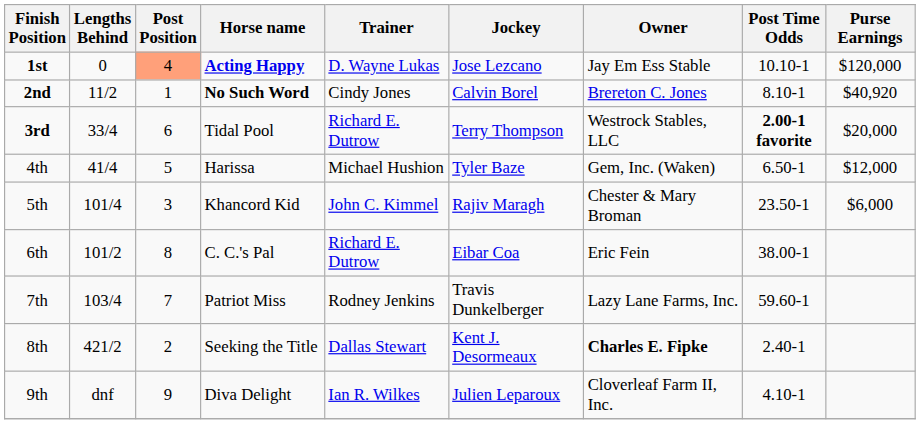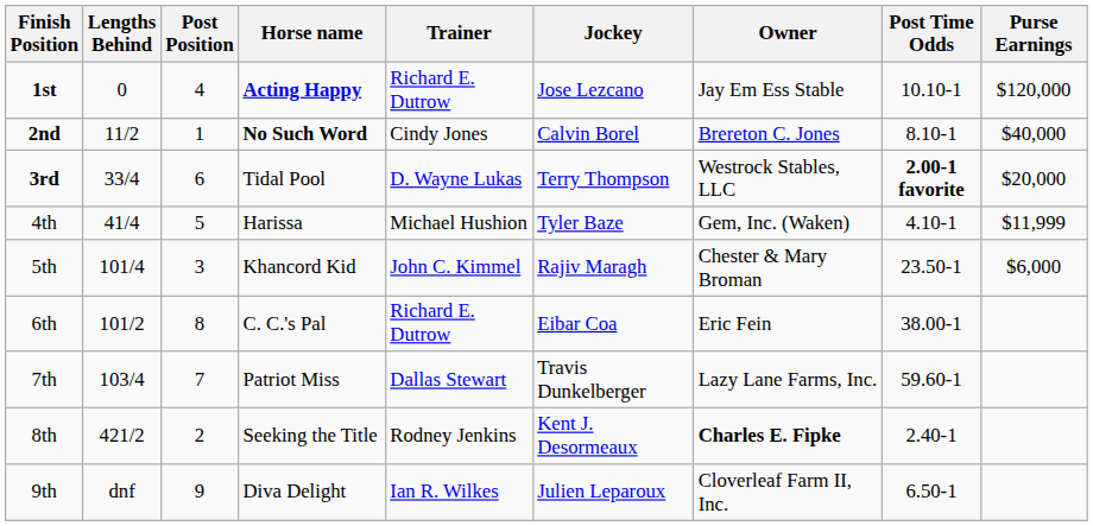 <table class="wikitable sortable" | border="2" cellpadding="1" style="border-collapse: collapse; font-size:90%">
 <tr>
 <th width="45px">Finish <br> Position</th>
 <th width="45px">Lengths <br> Behind</th>
 <th width="40px">Post <br> Position</th>
 <th width="100px">Horse name</th>
 <th width="100px">Trainer</th>
 <th width="110px">Jockey</th>
 <th width="130px">Owner</th>
 <th width="65px">Post Time <br> Odds</th>
 <th width="70px">Purse <br> Earnings</th>
 </tr>
 <tr>
 <td align=center><strong>1<span>st</span></strong></td>
 <td align=center>0</td>
-<td align=center style="background: lightsalmon;">4</td>
+<td align=center>4</td>
 <td><strong><a href='#'>Acting Happy</a></strong></td>
-<td><a href='#'>D. Wayne Lukas</a></td>
+<td><a href='#'>Richard E. Dutrow</a></td>
 <td><a href='#'>Jose Lezcano</a></td>
 <td>Jay Em Ess Stable</td>
 <td align=center>10.10-1</td>
 <td align=center>$120,000</td>
 </tr>
 <tr>
 <td align=center><strong>2<span>nd</span></strong></td>
 <td align=center>1<span>1/2</span></td>
 <td align=center>1</td>
 <td><strong>No Such Word</strong></td>
 <td>Cindy Jones</td>
 <td><a href='#'>Calvin Borel</a></td>
 <td><a href='#'>Brereton C. Jones</a></td>
 <td align=center>8.10-1</td>
-<td align=center>$40,920</td>
+<td align=center>$40,000</td>
 </tr>
 <tr>
 <td align=center><strong>3<span>rd</span></strong></td>
 <td align=center>3<span>3/4</span></td>
 <td align=center>6</td>
 <td>Tidal Pool</td>
-<td><a href='#'>Richard E. Dutrow</a></td>
+<td><a href='#'>D. Wayne Lukas</a></td>
 <td><a href='#'>Terry Thompson</a></td>
 <td>Westrock Stables, LLC</td>
 <td align=center><strong>2.00-1  <br> <span>favorite</span></strong></td>
 <td align=center>$20,000</td>
 </tr>
 <tr>
 <td align=center>4<span>th</span></td>
 <td align=center>4<span>1/4</span></td>
 <td align=center>5</td>
 <td>Harissa</td>
 <td>Michael Hushion</td>
 <td><a href='#'>Tyler Baze</a></td>
 <td>Gem, Inc. (Waken)</td>
-<td align=center>6.50-1</td>
-<td align=center>$12,000</td>
+<td align=center>4.10-1</td>
+<td align=center>$11,999</td>
 </tr>
 <tr>
 <td align=center>5<span>th</span></td>
 <td align=center>10<span>1/4</span></td>
 <td align=center>3</td>
 <td>Khancord Kid</td>
 <td><a href='#'>John C. Kimmel</a></td>
 <td><a href='#'>Rajiv Maragh</a></td>
 <td>Chester & Mary Broman</td>
 <td align=center>23.50-1</td>
 <td align=center>$6,000</td>
 </tr>
 <tr>
 <td align=center>6<span>th</span></td>
 <td align=center>10<span>1/2</span></td>
 <td align=center>8</td>
 <td>C. C.'s Pal</td>
 <td><a href='#'>Richard E. Dutrow</a></td>
 <td><a href='#'>Eibar Coa</a></td>
 <td>Eric Fein</td>
 <td align=center>38.00-1</td>
 <td align=center></td>
 </tr>
 <tr>
 <td align=center>7<span>th</span></td>
 <td align=center>10<span>3/4</span></td>
 <td align=center>7</td>
 <td>Patriot Miss</td>
-<td>Rodney Jenkins</td>
+<td><a href='#'>Dallas Stewart</a></td>
 <td>Travis Dunkelberger</td>
 <td>Lazy Lane Farms, Inc.</td>
 <td align=center>59.60-1</td>
 <td align=center></td>
 </tr>
 <tr>
 <td align=center>8<span>th</span></td>
 <td align=center>42<span>1/2</span></td>
 <td align=center>2</td>
 <td>Seeking the Title</td>
-<td><a href='#'>Dallas Stewart</a></td>
+<td>Rodney Jenkins</td>
 <td><a href='#'>Kent J. Desormeaux</a></td>
 <td><strong>Charles E. Fipke</strong></td>
 <td align=center>2.40-1</td>
 <td align=center></td>
 </tr>
 <tr>
 <td align=center>9<span>th</span></td>
 <td align=center>dnf</td>
 <td align=center>9</td>
 <td>Diva Delight</td>
 <td><a href='#'>Ian R. Wilkes</a></td>
 <td><a href='#'>Julien Leparoux</a></td>
 <td>Cloverleaf Farm II, Inc.</td>
-<td align=center>4.10-1</td>
+<td align=center>6.50-1</td>
 <td align=center></td>
 </tr>
 <tr>
 </tr>
 </table>
